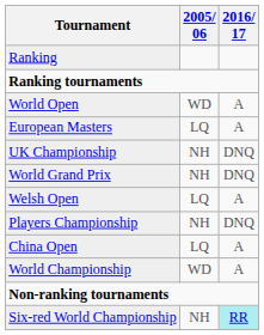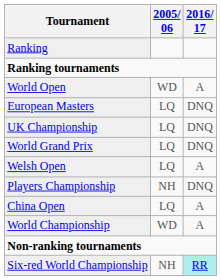 <table class="wikitable" style="font-size:85%;">
 <tr>
 <th>Tournament</th>
 <th><a href='#'>2005/<br>06</a></th>
 <th><a href='#'>2016/<br>17</a></th>
 </tr>
 <tr>
 <td style="background:#EFEFEF;"><a href='#'>Ranking</a></td>
 <td align="center"></td>
 <td align="center"></td>
 </tr>
 <tr>
 <td colspan="10"><strong>Ranking tournaments</strong></td>
 </tr>
 <tr>
 <td style="background:#EFEFEF;"><a href='#'>World Open</a></td>
 <td align="center" style="color:#555555;">WD</td>
 <td align="center" style="color:#555555;">A</td>
 </tr>
 <tr>
 <td style="background:#EFEFEF;"><a href='#'>European Masters</a></td>
 <td align="center" style="color:#555555;">LQ</td>
-<td align="center" style="color:#555555;">A</td>
+<td align="center" style="color:#555555;">DNQ</td>
 </tr>
 <tr>
 <td style="background:#EFEFEF;"><a href='#'>UK Championship</a></td>
-<td align="center" style="color:#555555;">NH</td>
+<td align="center" style="color:#555555;">LQ</td>
 <td align="center" style="color:#555555;">DNQ</td>
 </tr>
 <tr>
 <td style="background:#EFEFEF;"><a href='#'>World Grand Prix</a></td>
-<td align="center" style="color:#555555;">NH</td>
+<td align="center" style="color:#555555;">LQ</td>
 <td align="center" style="color:#555555;">DNQ</td>
 </tr>
 <tr>
 <td style="background:#EFEFEF;"><a href='#'>Welsh Open</a></td>
 <td align="center" style="color:#555555;">LQ</td>
 <td align="center" style="color:#555555;">A</td>
 </tr>
 <tr>
 <td style="background:#EFEFEF;"><a href='#'>Players Championship</a></td>
 <td align="center" style="color:#555555;">NH</td>
 <td align="center" style="color:#555555;">DNQ</td>
 </tr>
 <tr>
 <td style="background:#EFEFEF;"><a href='#'>China Open</a></td>
 <td align="center" style="color:#555555;">LQ</td>
 <td align="center" style="color:#555555;">A</td>
 </tr>
 <tr>
 <td style="background:#EFEFEF;"><a href='#'>World Championship</a></td>
 <td align="center" style="color:#555555;">WD</td>
 <td align="center" style="color:#555555;">A</td>
 </tr>
 <tr>
 <td colspan="10"><strong>Non-ranking tournaments</strong></td>
 </tr>
 <tr>
 <td style="background:#EFEFEF;"><a href='#'>Six-red World Championship</a></td>
 <td align="center" style="color:#555555;">NH</td>
 <td align="center" style="background:#afeeee;"><a href='#'>RR</a></td>
 </tr>
 </table>
